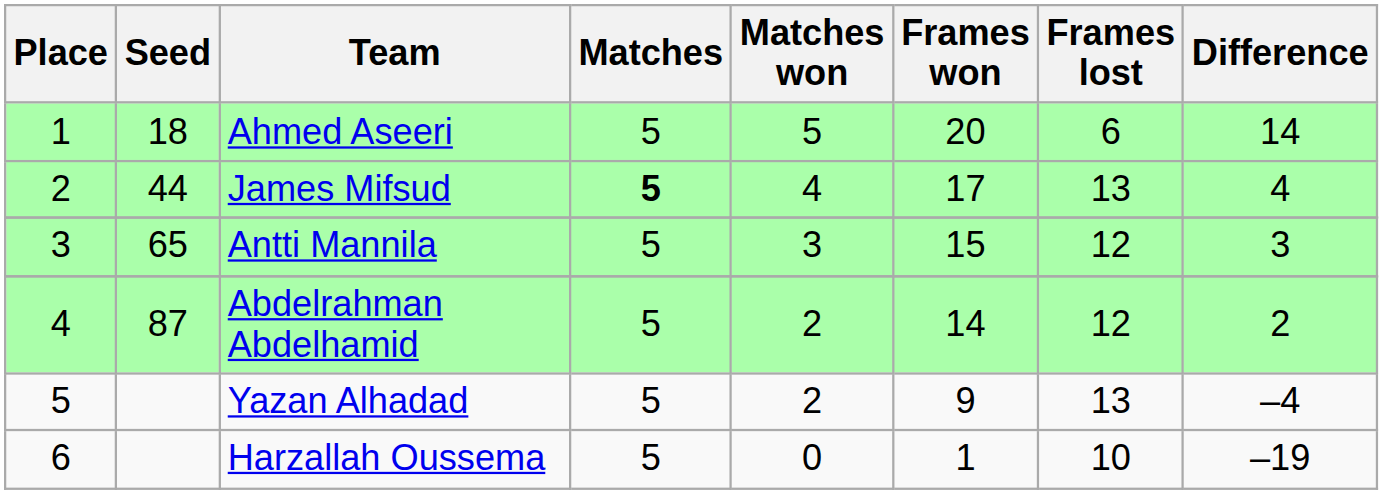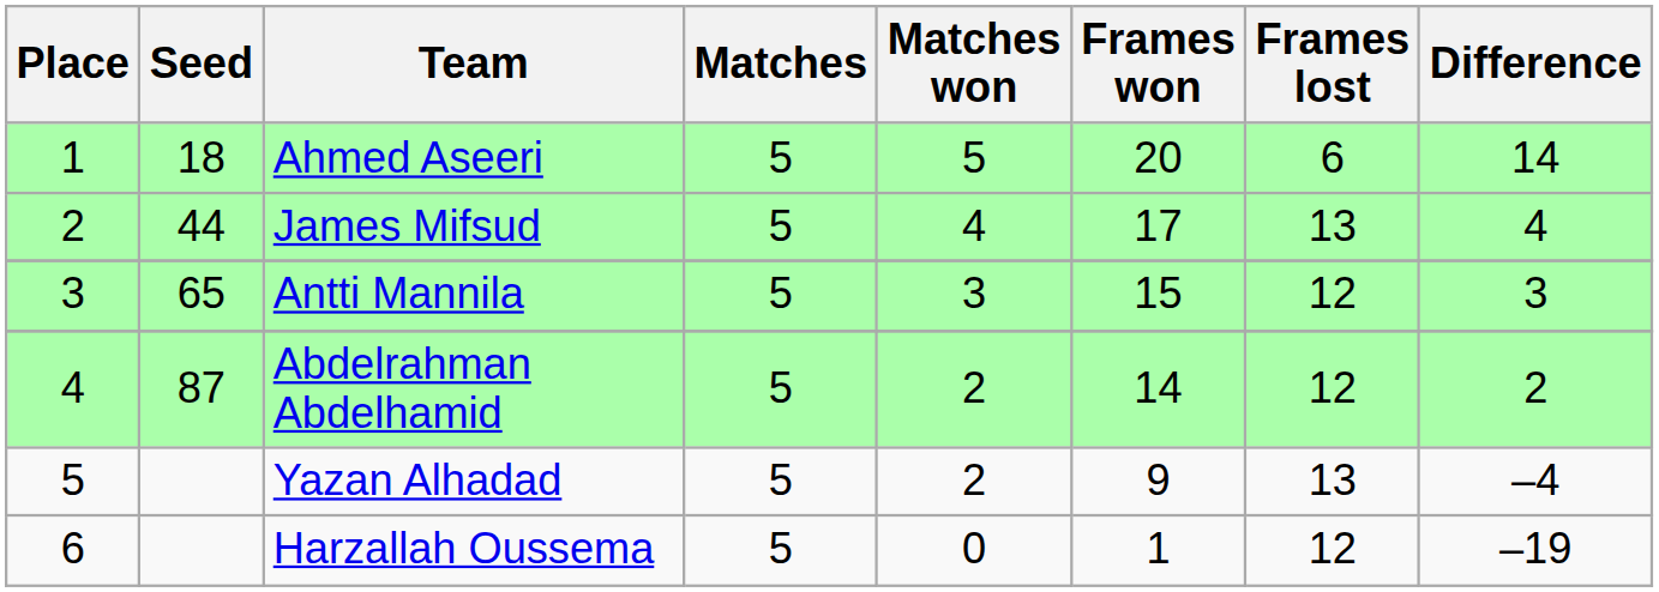 <table class="wikitable" style="text-align: center;">
 <tr>
 <th width=20>Place</th>
 <th width=20>Seed</th>
 <th width=200>Team</th>
 <th width=20>Matches</th>
 <th width=20>Matches won</th>
 <th width=20>Frames won</th>
 <th width=20>Frames lost</th>
 <th width=20>Difference</th>
 </tr>
 <tr style="background:#aaffaa;">
 <td>1</td>
 <td>18</td>
 <td style="text-align:left;"> <a href='#'>Ahmed Aseeri</a></td>
 <td>5</td>
 <td>5</td>
 <td>20</td>
 <td>6</td>
 <td>14</td>
 </tr>
 <tr style="background:#aaffaa;">
 <td>2</td>
 <td>44</td>
 <td style="text-align:left;"> <a href='#'>James Mifsud</a></td>
-<td><strong>5</strong></td>
+<td>5</td>
 <td>4</td>
 <td>17</td>
 <td>13</td>
 <td>4</td>
 </tr>
 <tr>
 </tr>
 <tr style="background:#aaffaa;">
 <td>3</td>
 <td>65</td>
 <td style="text-align:left;"> <a href='#'>Antti Mannila</a></td>
 <td>5</td>
 <td>3</td>
 <td>15</td>
 <td>12</td>
 <td>3</td>
 </tr>
 <tr>
 </tr>
 <tr style="background:#aaffaa;">
 <td>4</td>
 <td>87</td>
 <td style="text-align:left;"> <a href='#'>Abdelrahman Abdelhamid</a></td>
 <td>5</td>
 <td>2</td>
 <td>14</td>
 <td>12</td>
 <td>2</td>
 </tr>
 <tr>
 <td>5</td>
 <td></td>
 <td style="text-align:left;"> <a href='#'>Yazan Alhadad</a></td>
 <td>5</td>
 <td>2</td>
 <td>9</td>
 <td>13</td>
 <td>–4</td>
 </tr>
 <tr>
 <td>6</td>
 <td></td>
 <td style="text-align:left;"> <a href='#'>Harzallah Oussema</a></td>
 <td>5</td>
 <td>0</td>
 <td>1</td>
-<td>10</td>
+<td>12</td>
 <td>–19</td>
 </tr>
 </table>
